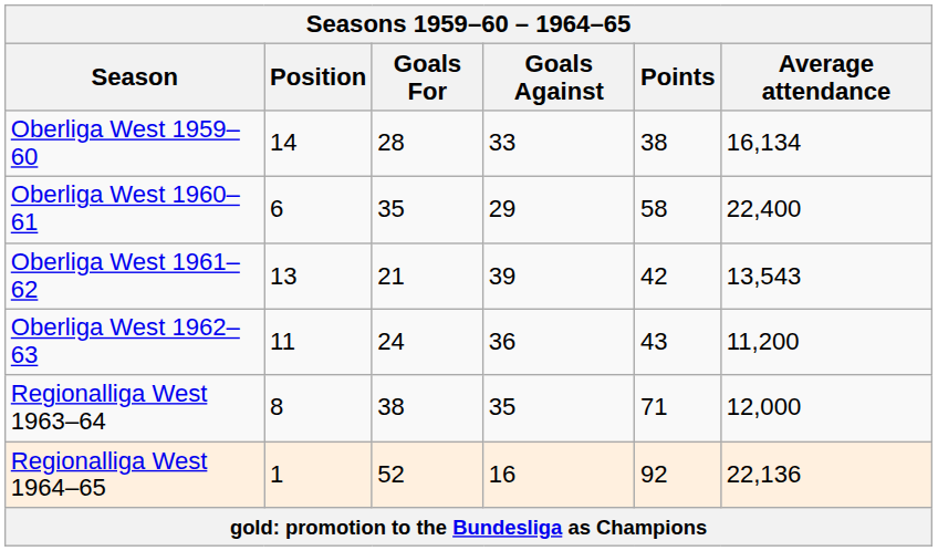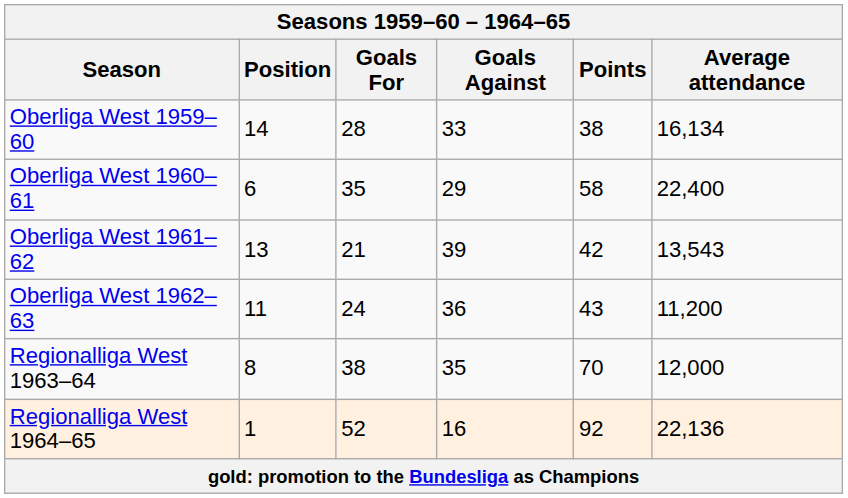 <table class="wikitable float-right mw-collapsible mw-collapsed">
 <tr>
 <th colspan="6">Seasons 1959–60 – 1964–65</th>
 </tr>
 <tr class="hintergrundfarbe5">
 <th>Season</th>
 <th>Position</th>
 <th>Goals For</th>
 <th>Goals Against</th>
 <th>Points</th>
 <th>Average attendance</th>
 </tr>
 <tr>
 <td><a href='#'>Oberliga West 1959–60</a></td>
 <td>14</td>
 <td>28</td>
 <td>33</td>
 <td>38</td>
 <td>16,134</td>
 </tr>
 <tr>
 <td><a href='#'>Oberliga West 1960–61</a></td>
 <td>6</td>
 <td>35</td>
 <td>29</td>
 <td>58</td>
 <td>22,400</td>
 </tr>
 <tr>
 <td><a href='#'>Oberliga West 1961–62</a></td>
 <td>13</td>
 <td>21</td>
 <td>39</td>
 <td>42</td>
 <td>13,543</td>
 </tr>
 <tr>
 <td><a href='#'>Oberliga West 1962–63</a></td>
 <td>11</td>
 <td>24</td>
 <td>36</td>
 <td>43</td>
 <td>11,200</td>
 </tr>
 <tr>
 <td><a href='#'>Regionalliga West</a> 1963–64</td>
 <td>8</td>
 <td>38</td>
 <td>35</td>
-<td>71</td>
+<td>70</td>
 <td>12,000</td>
 </tr>
 <tr style="background:#fff0df;">
 <td><a href='#'>Regionalliga West</a> 1964–65</td>
 <td>1</td>
 <td>52</td>
 <td>16</td>
 <td>92</td>
 <td>22,136</td>
 </tr>
 <tr>
 <th colspan="6"><small>gold: promotion to the <a href='#'>Bundesliga</a> as Champions</small></th>
 </tr>
 </table>
